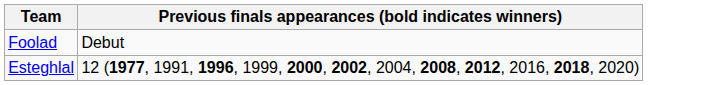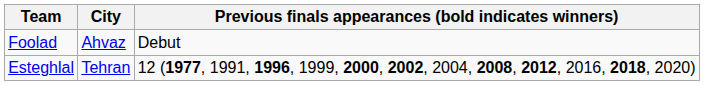 <table class="wikitable">
 <tr>
 <th>Team</th>
+<th>City</th>
 <th>Previous finals appearances (bold indicates winners)</th>
 </tr>
 <tr>
 <td><a href='#'>Foolad</a></td>
+<td><a href='#'>Ahvaz</a></td>
 <td>Debut</td>
 </tr>
 <tr>
 <td><a href='#'>Esteghlal</a></td>
+<td><a href='#'>Tehran</a></td>
 <td>12 (<strong>1977</strong>, 1991, <strong>1996</strong>, 1999, <strong>2000</strong>, <strong>2002</strong>, 2004, <strong>2008</strong>, <strong>2012</strong>, 2016, <strong>2018</strong>, 2020)</td>
 </tr>
 </table>
